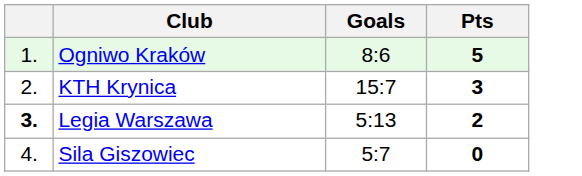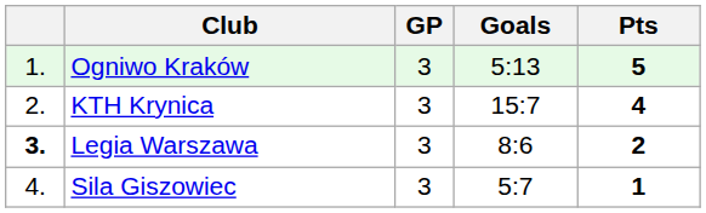 <table class="wikitable">
 <tr>
 <th width="30"></th>
 <th width="200">Club</th>
+<th width="30">GP</th>
 <th width="70">Goals</th>
 <th width="70">Pts</th>
 </tr>
 <tr bgcolor="#e6fae6" align="center">
 <td>1.</td>
 <td align="left"><a href='#'>Ogniwo Kraków</a></td>
-<td>8:6</td>
+<td>3</td>
+<td>5:13</td>
 <td><strong>5</strong></td>
 </tr>
 <tr bgcolor="#FFFFFF" align="center">
 <td>2.</td>
 <td align="left"><a href='#'>KTH Krynica</a></td>
+<td>3</td>
 <td>15:7</td>
-<td><strong>3</strong></td>
+<td><strong>4</strong></td>
 </tr>
 <tr bgcolor="#FFFFFF" align="center">
 <td><strong>3.</strong></td>
 <td align="left"><a href='#'>Legia Warszawa</a></td>
-<td>5:13</td>
+<td>3</td>
+<td>8:6</td>
 <td><strong>2</strong></td>
 </tr>
 <tr bgcolor="#FFFFFF" align="center">
 <td>4.</td>
 <td align="left"><a href='#'>Sila Giszowiec</a></td>
+<td>3</td>
 <td>5:7</td>
-<td><strong>0</strong></td>
+<td><strong>1</strong></td>
 </tr>
 </table>
